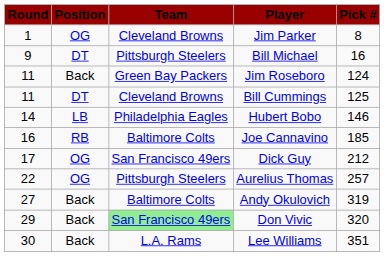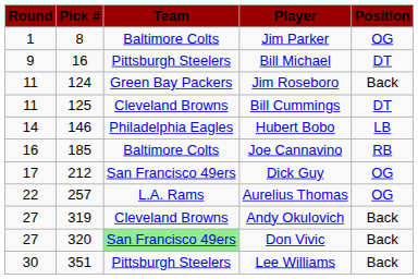 <table class="wikitable" style="text-align:center">
 <tr style="background:#900;">
 <td><strong><span>Round</span></strong></td>
-<td><strong><span>Position</span></strong></td>
+<td><strong><span>Pick #</span></strong></td>
 <td><strong><span>Team</span></strong></td>
 <td><strong><span>Player</span></strong></td>
-<td><strong><span>Pick #</span></strong></td>
+<td><strong><span>Position</span></strong></td>
 </tr>
 <tr>
 <td>1</td>
+<td align=center>8</td>
+<td><a href='#'>Baltimore Colts</a></td>
+<td><a href='#'>Jim Parker</a></td>
 <td><a href='#'>OG</a></td>
-<td><a href='#'>Cleveland Browns</a></td>
-<td><a href='#'>Jim Parker</a></td>
-<td align=center>8</td>
 </tr>
 <tr>
 <td>9</td>
-<td><a href='#'>DT</a></td>
+<td align=center>16</td>
 <td><a href='#'>Pittsburgh Steelers</a></td>
 <td><a href='#'>Bill Michael</a></td>
-<td align=center>16</td>
+<td><a href='#'>DT</a></td>
 </tr>
 <tr>
 <td>11</td>
-<td>Back</td>
+<td align=center>124</td>
 <td><a href='#'>Green Bay Packers</a></td>
 <td><a href='#'>Jim Roseboro</a></td>
-<td align=center>124</td>
+<td>Back</td>
 </tr>
 <tr>
 <td>11</td>
-<td><a href='#'>DT</a></td>
+<td align=center>125</td>
 <td><a href='#'>Cleveland Browns</a></td>
 <td><a href='#'>Bill Cummings</a></td>
-<td align=center>125</td>
+<td><a href='#'>DT</a></td>
 </tr>
 <tr>
 <td>14</td>
-<td><a href='#'>LB</a></td>
+<td align=center>146</td>
 <td><a href='#'>Philadelphia Eagles</a></td>
 <td><a href='#'>Hubert Bobo</a></td>
-<td align=center>146</td>
+<td><a href='#'>LB</a></td>
 </tr>
 <tr>
 <td>16</td>
-<td><a href='#'>RB</a></td>
+<td align=center>185</td>
 <td><a href='#'>Baltimore Colts</a></td>
 <td><a href='#'>Joe Cannavino</a></td>
-<td align=center>185</td>
+<td><a href='#'>RB</a></td>
 </tr>
 <tr>
 <td>17</td>
-<td><a href='#'>OG</a></td>
+<td align=center>212</td>
 <td><a href='#'>San Francisco 49ers</a></td>
 <td><a href='#'>Dick Guy</a></td>
-<td align=center>212</td>
+<td><a href='#'>OG</a></td>
 </tr>
 <tr>
 <td>22</td>
+<td align=center>257</td>
+<td><a href='#'>L.A. Rams</a></td>
+<td><a href='#'>Aurelius Thomas</a></td>
 <td><a href='#'>OG</a></td>
-<td><a href='#'>Pittsburgh Steelers</a></td>
-<td><a href='#'>Aurelius Thomas</a></td>
-<td align=center>257</td>
 </tr>
 <tr>
 <td>27</td>
+<td align=center>319</td>
+<td><a href='#'>Cleveland Browns</a></td>
+<td><a href='#'>Andy Okulovich</a></td>
 <td>Back</td>
-<td><a href='#'>Baltimore Colts</a></td>
-<td><a href='#'>Andy Okulovich</a></td>
-<td align=center>319</td>
 </tr>
 <tr>
-<td>29</td>
-<td>Back</td>
+<td>27</td>
+<td align=center>320</td>
 <td style="background: lightgreen;"><a href='#'>San Francisco 49ers</a></td>
 <td><a href='#'>Don Vivic</a></td>
-<td align=center>320</td>
+<td>Back</td>
 </tr>
 <tr>
 <td>30</td>
+<td align=center>351</td>
+<td><a href='#'>Pittsburgh Steelers</a></td>
+<td><a href='#'>Lee Williams</a></td>
 <td>Back</td>
-<td><a href='#'>L.A. Rams</a></td>
-<td><a href='#'>Lee Williams</a></td>
-<td align=center>351</td>
 </tr>
 </table>
